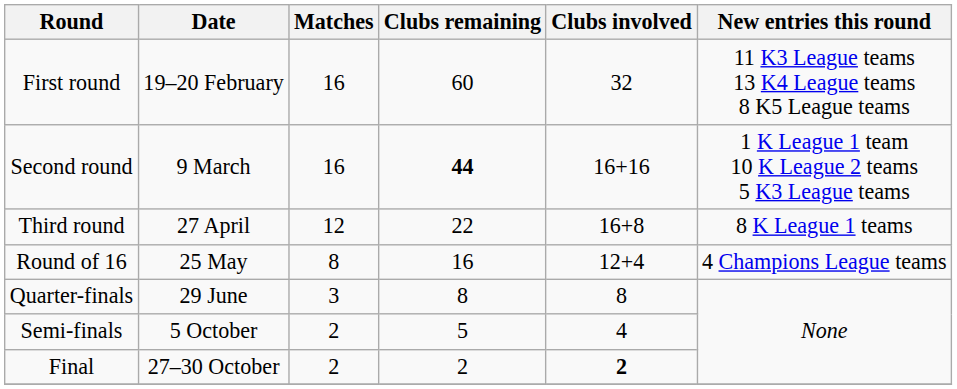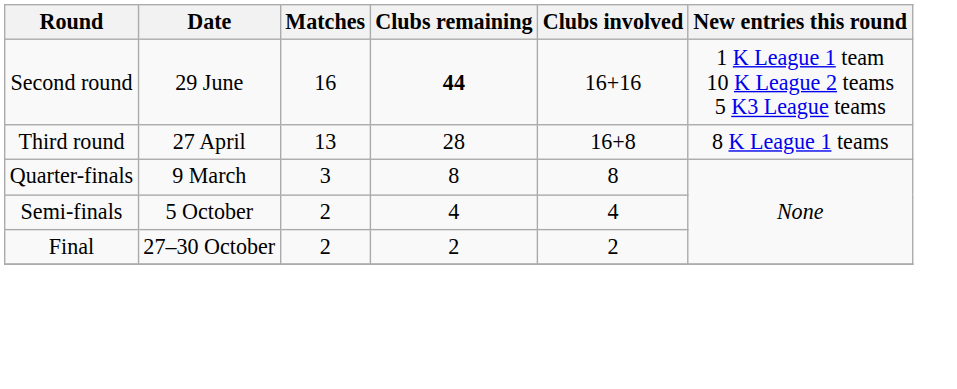 <table class="wikitable" style="text-align: center">
 <tr>
 <th>Round</th>
 <th>Date</th>
 <th>Matches</th>
 <th>Clubs remaining</th>
 <th>Clubs involved</th>
 <th>New entries this round</th>
 </tr>
 <tr>
-<td>First round</td>
-<td>19–20 February</td>
-<td>16</td>
-<td>60</td>
-<td>32</td>
-<td>11 <a href='#'>K3 League</a> teams<br> 13 <a href='#'>K4 League</a> teams<br> 8 K5 League teams</td>
-</tr>
-<tr>
 <td>Second round</td>
-<td>9 March</td>
+<td>29 June</td>
 <td>16</td>
 <td><strong>44</strong></td>
 <td>16+16</td>
 <td>1 <a href='#'>K League 1</a> team<br> 10 <a href='#'>K League 2</a> teams<br>5 <a href='#'>K3 League</a> teams</td>
 </tr>
 <tr>
 <td>Third round</td>
 <td>27 April</td>
-<td>12</td>
-<td>22</td>
+<td>13</td>
+<td>28</td>
 <td>16+8</td>
 <td>8 <a href='#'>K League 1</a> teams</td>
 </tr>
 <tr>
-<td>Round of 16</td>
-<td>25 May</td>
-<td>8</td>
-<td>16</td>
-<td>12+4</td>
-<td>4 <a href='#'>Champions League</a> teams</td>
-</tr>
-<tr>
 <td>Quarter-finals</td>
-<td>29 June</td>
+<td>9 March</td>
 <td>3</td>
 <td>8</td>
 <td>8</td>
 <td rowspan="3"><em>None</em></td>
 </tr>
 <tr>
 <td>Semi-finals</td>
 <td>5 October</td>
 <td>2</td>
-<td>5</td>
+<td>4</td>
 <td>4</td>
 </tr>
 <tr>
 <td>Final</td>
 <td>27–30 October</td>
 <td>2</td>
 <td>2</td>
-<td><strong>2</strong></td>
+<td>2</td>
 </tr>
 <tr>
 </tr>
 </table>
